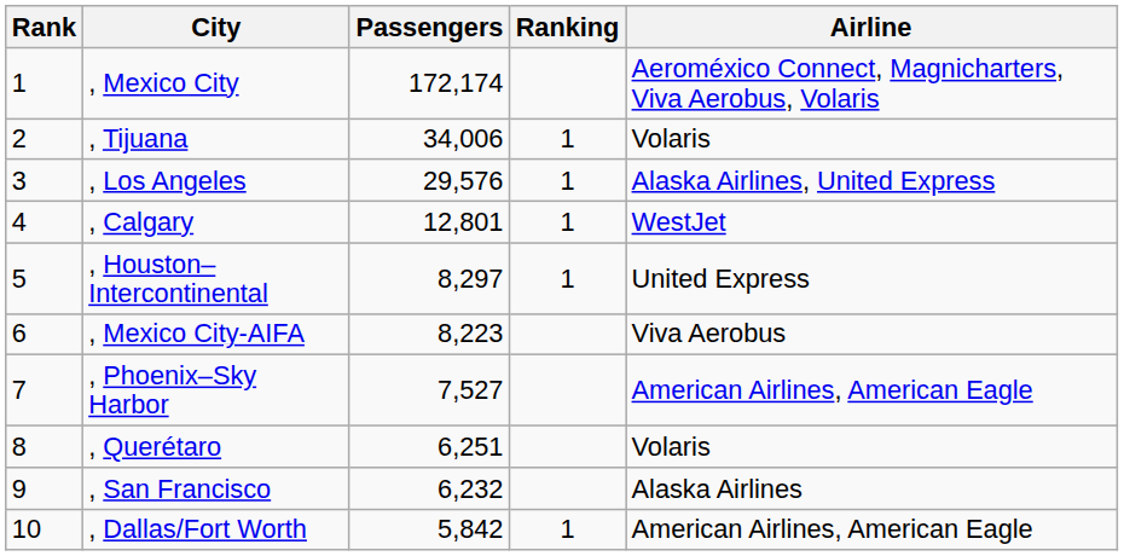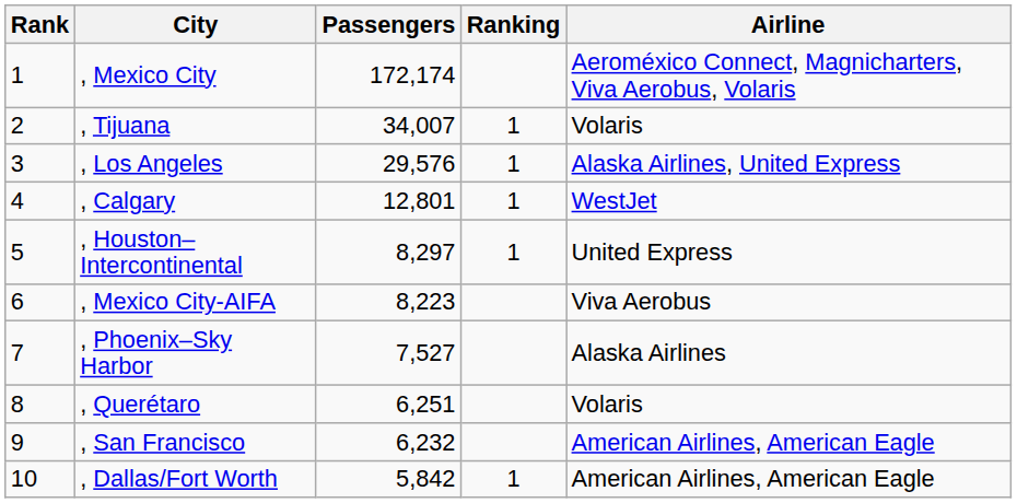 <table class="wikitable" style="font-size: 90%" width= align=>
 <tr>
 <th>Rank</th>
 <th>City</th>
 <th>Passengers</th>
 <th>Ranking</th>
 <th>Airline</th>
 </tr>
 <tr>
 <td>1</td>
 <td>, <a href='#'>Mexico City</a></td>
 <td align="right">172,174</td>
 <td align="center"></td>
 <td><a href='#'>Aeroméxico Connect</a>, <a href='#'>Magnicharters</a>, <a href='#'>Viva Aerobus</a>, <a href='#'>Volaris</a></td>
 </tr>
 <tr>
 <td>2</td>
 <td>, <a href='#'>Tijuana</a></td>
-<td align="right">34,006</td>
+<td align="right">34,007</td>
 <td align="center"> 1</td>
 <td>Volaris</td>
 </tr>
 <tr>
 <td>3</td>
 <td>, <a href='#'>Los Angeles</a></td>
 <td align="right">29,576</td>
 <td align="center"> 1</td>
 <td><a href='#'>Alaska Airlines</a>, <a href='#'>United Express</a></td>
 </tr>
 <tr>
 <td>4</td>
 <td>, <a href='#'>Calgary</a></td>
 <td align="right">12,801</td>
 <td align="center"> 1</td>
 <td><a href='#'>WestJet</a></td>
 </tr>
 <tr>
 <td>5</td>
 <td>, <a href='#'>Houston–Intercontinental</a></td>
 <td align="right">8,297</td>
 <td align="center"> 1</td>
 <td>United Express</td>
 </tr>
 <tr>
 <td>6</td>
 <td>, <a href='#'>Mexico City-AIFA</a></td>
 <td align="right">8,223</td>
 <td align="center"></td>
 <td>Viva Aerobus</td>
 </tr>
 <tr>
 <td>7</td>
 <td>, <a href='#'>Phoenix–Sky Harbor</a></td>
 <td align="right">7,527</td>
 <td align="center"></td>
-<td><a href='#'>American Airlines</a>, <a href='#'>American Eagle</a></td>
+<td>Alaska Airlines</td>
 </tr>
 <tr>
 <td>8</td>
 <td>, <a href='#'>Querétaro</a></td>
 <td align="right">6,251</td>
 <td align="center"></td>
 <td>Volaris</td>
 </tr>
 <tr>
 <td>9</td>
 <td>, <a href='#'>San Francisco</a></td>
 <td align="right">6,232</td>
 <td align="center"></td>
-<td>Alaska Airlines</td>
+<td><a href='#'>American Airlines</a>, <a href='#'>American Eagle</a></td>
 </tr>
 <tr>
 <td>10</td>
 <td>, <a href='#'>Dallas/Fort Worth</a></td>
 <td align="right">5,842</td>
 <td align="center"> 1</td>
 <td>American Airlines, American Eagle</td>
 </tr>
 </table>
